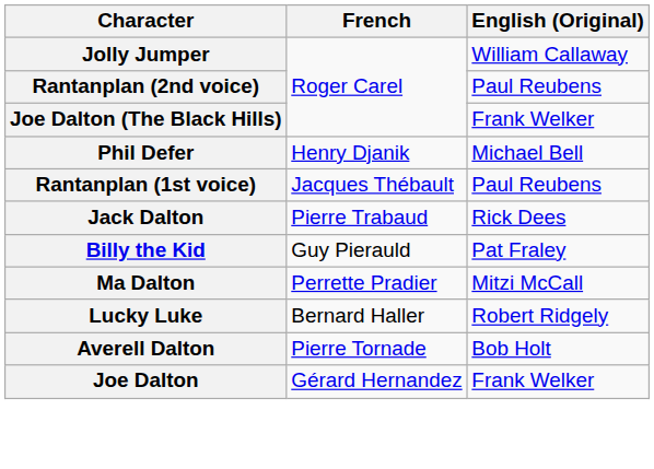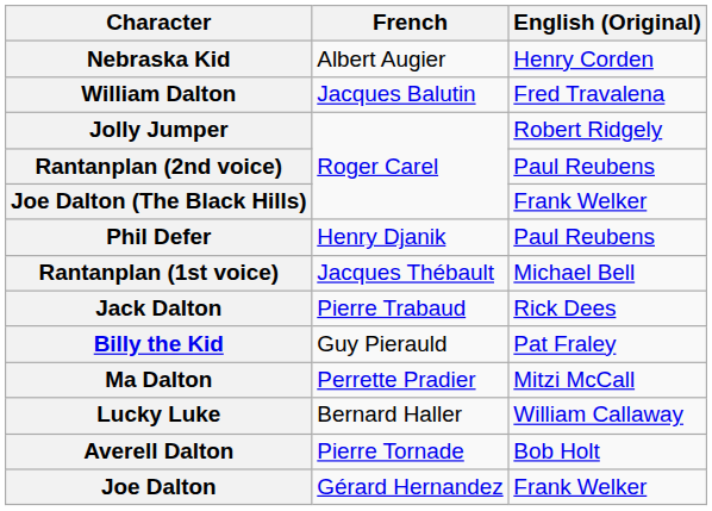 <table class="wikitable">
 <tr>
 <th>Character</th>
 <th>French</th>
 <th>English (Original)</th>
 </tr>
 <tr>
+<th>Nebraska Kid</th>
+<td>Albert Augier</td>
+<td><a href='#'>Henry Corden</a></td>
+</tr>
+<tr>
+<th>William Dalton</th>
+<td><a href='#'>Jacques Balutin</a></td>
+<td><a href='#'>Fred Travalena</a></td>
+</tr>
+<tr>
 <th>Jolly Jumper</th>
 <td rowspan="3"><a href='#'>Roger Carel</a></td>
-<td><a href='#'>William Callaway</a></td>
+<td><a href='#'>Robert Ridgely</a></td>
 </tr>
 <tr>
 <th>Rantanplan (2nd voice)</th>
 <td><a href='#'>Paul Reubens</a></td>
 </tr>
 <tr>
 <th>Joe Dalton (The Black Hills)</th>
 <td><a href='#'>Frank Welker</a></td>
 </tr>
 <tr>
 <th>Phil Defer</th>
 <td><a href='#'>Henry Djanik</a></td>
-<td><a href='#'>Michael Bell</a></td>
+<td><a href='#'>Paul Reubens</a></td>
 </tr>
 <tr>
 <th>Rantanplan (1st voice)</th>
 <td><a href='#'>Jacques Thébault</a></td>
-<td><a href='#'>Paul Reubens</a></td>
+<td><a href='#'>Michael Bell</a></td>
 </tr>
 <tr>
 <th>Jack Dalton</th>
 <td><a href='#'>Pierre Trabaud</a></td>
 <td><a href='#'>Rick Dees</a></td>
 </tr>
 <tr>
 <th><a href='#'>Billy the Kid</a></th>
 <td>Guy Pierauld</td>
 <td><a href='#'>Pat Fraley</a></td>
 </tr>
 <tr>
 <th>Ma Dalton</th>
 <td><a href='#'>Perrette Pradier</a></td>
 <td><a href='#'>Mitzi McCall</a></td>
 </tr>
 <tr>
 <th>Lucky Luke</th>
 <td>Bernard Haller</td>
-<td><a href='#'>Robert Ridgely</a></td>
+<td><a href='#'>William Callaway</a></td>
 </tr>
 <tr>
 <th>Averell Dalton</th>
 <td><a href='#'>Pierre Tornade</a></td>
 <td><a href='#'>Bob Holt</a></td>
 </tr>
 <tr>
 <th>Joe Dalton</th>
 <td><a href='#'>Gérard Hernandez</a></td>
 <td><a href='#'>Frank Welker</a></td>
 </tr>
 </table>
